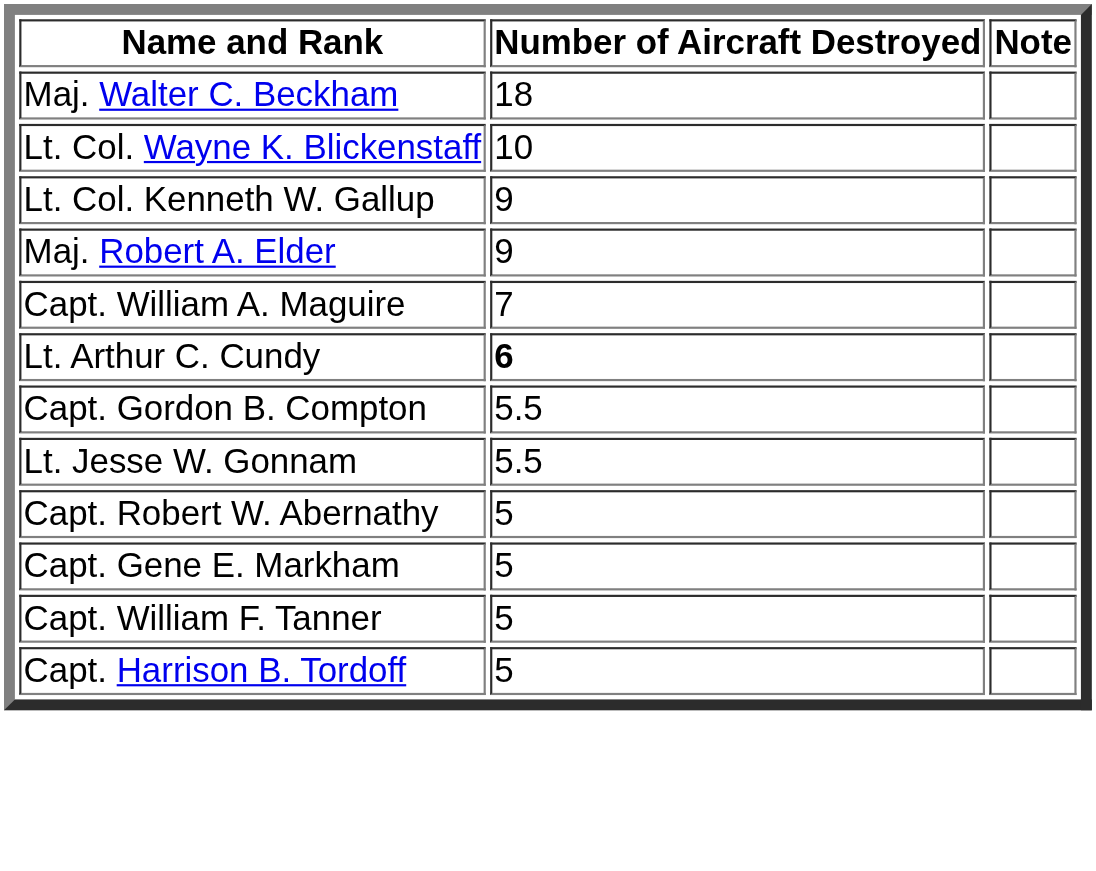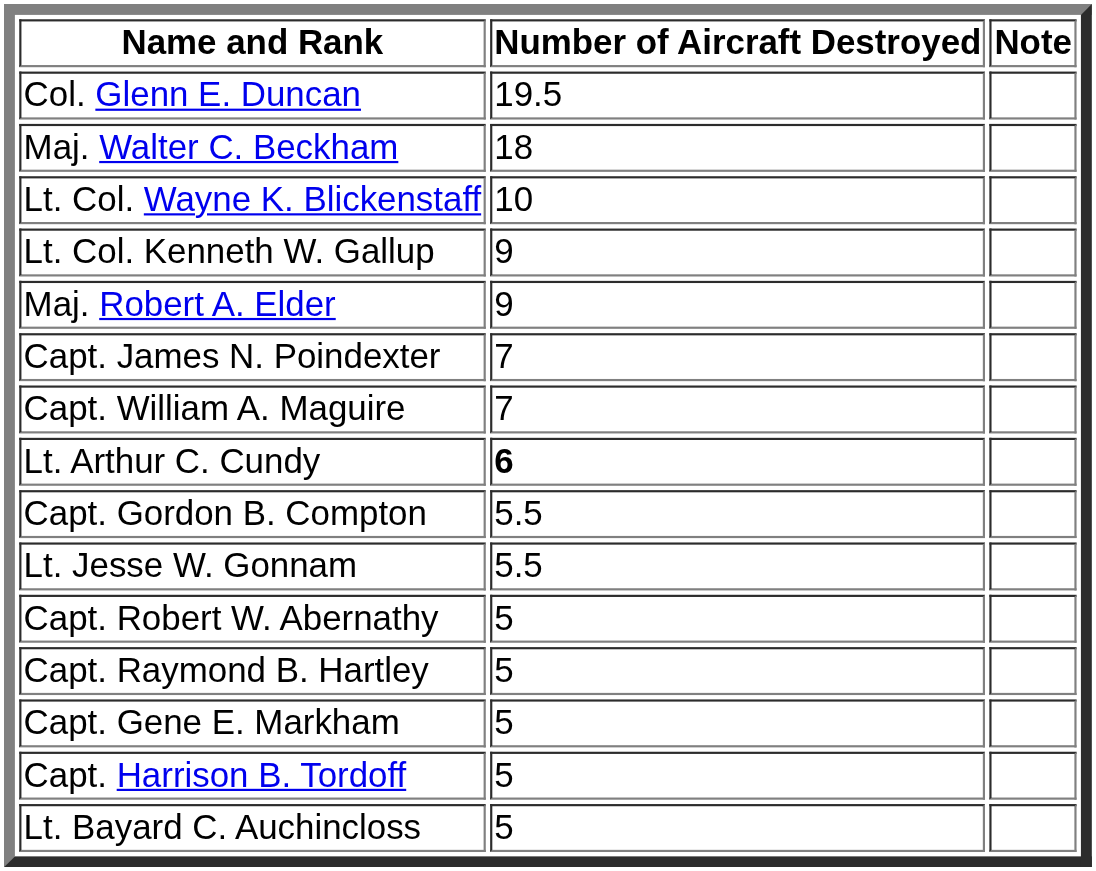 <table border="5">
 <tr>
 <th>Name and Rank</th>
 <th>Number of Aircraft Destroyed</th>
 <th>Note</th>
+</tr>
+<tr>
+<td>Col. <a href='#'>Glenn E. Duncan</a></td>
+<td>19.5</td>
+<td></td>
 </tr>
 <tr>
 <td>Maj. <a href='#'>Walter C. Beckham</a></td>
 <td>18</td>
 <td></td>
 </tr>
 <tr>
 <td>Lt. Col. <a href='#'>Wayne K. Blickenstaff</a></td>
 <td>10</td>
 <td></td>
 </tr>
 <tr>
 <td>Lt. Col. Kenneth W. Gallup</td>
 <td>9</td>
 <td></td>
 </tr>
 <tr>
 <td>Maj. <a href='#'>Robert A. Elder</a></td>
 <td>9</td>
+<td></td>
+</tr>
+<tr>
+<td>Capt. James N. Poindexter</td>
+<td>7</td>
 <td></td>
 </tr>
 <tr>
 <td>Capt. William A. Maguire</td>
 <td>7</td>
 <td></td>
 </tr>
 <tr>
 <td>Lt. Arthur C. Cundy</td>
 <td><strong>6</strong></td>
 <td></td>
 </tr>
 <tr>
 <td>Capt. Gordon B. Compton</td>
 <td>5.5</td>
 <td></td>
 </tr>
 <tr>
 <td>Lt. Jesse W. Gonnam</td>
 <td>5.5</td>
 <td></td>
 </tr>
 <tr>
 <td>Capt. Robert W. Abernathy</td>
 <td>5</td>
 <td></td>
 </tr>
 <tr>
-<td>Capt. Gene E. Markham</td>
+<td>Capt. Raymond B. Hartley</td>
 <td>5</td>
 <td></td>
 </tr>
 <tr>
-<td>Capt. William F. Tanner</td>
+<td>Capt. Gene E. Markham</td>
 <td>5</td>
 <td></td>
 </tr>
 <tr>
 <td>Capt. <a href='#'>Harrison B. Tordoff</a></td>
 <td>5</td>
 <td></td>
 </tr>
+<tr>
+<td>Lt. Bayard C. Auchincloss</td>
+<td>5</td>
+<td></td>
+</tr>
 </table>
